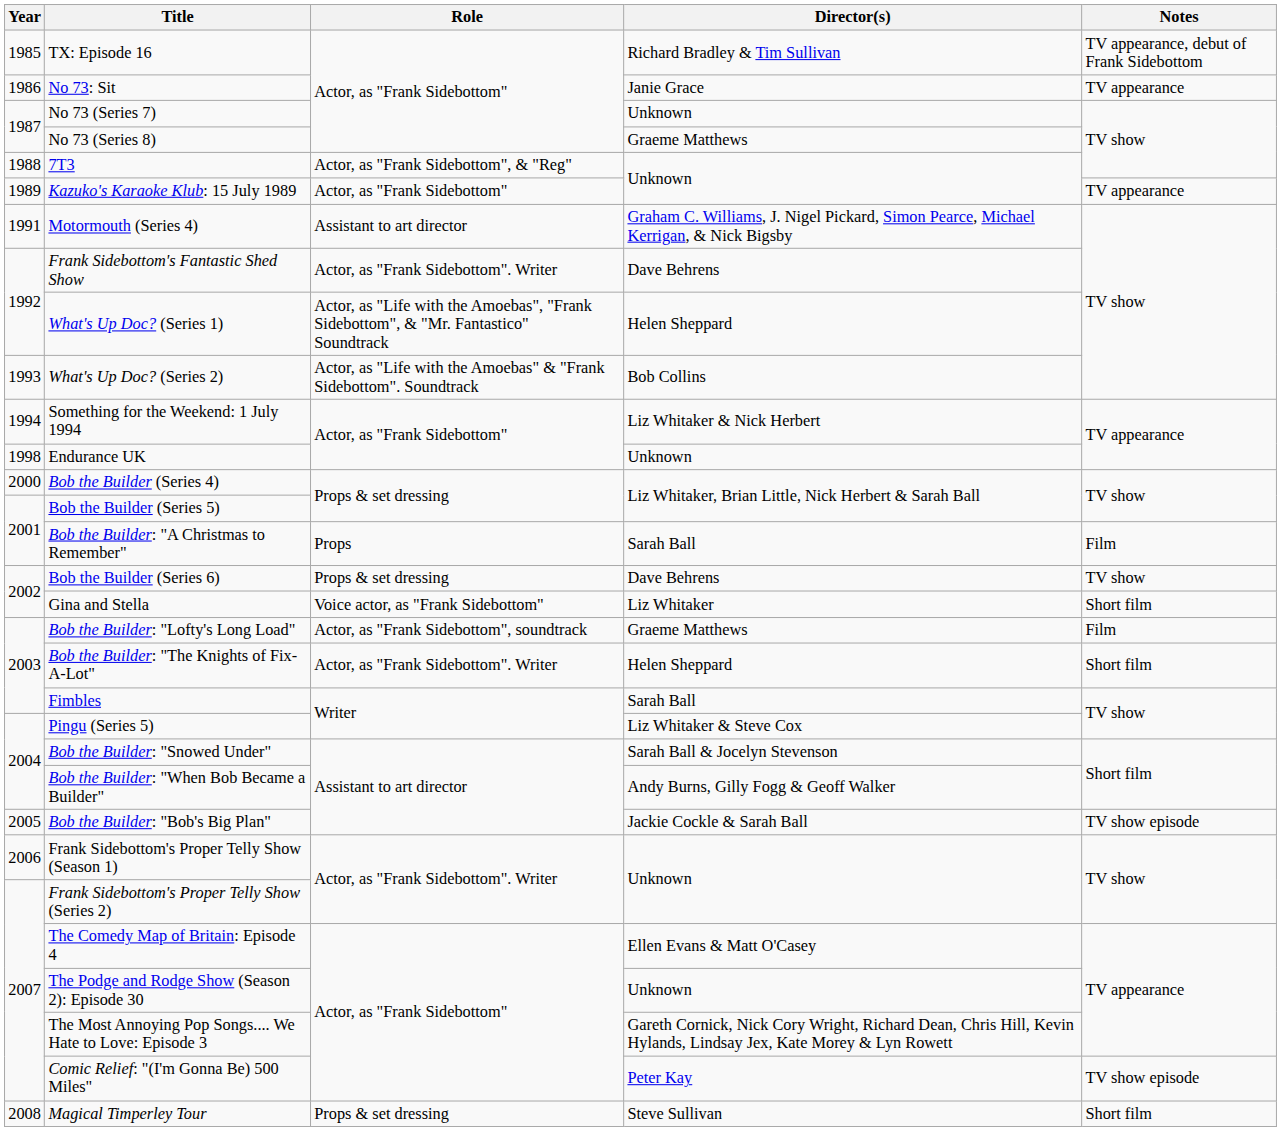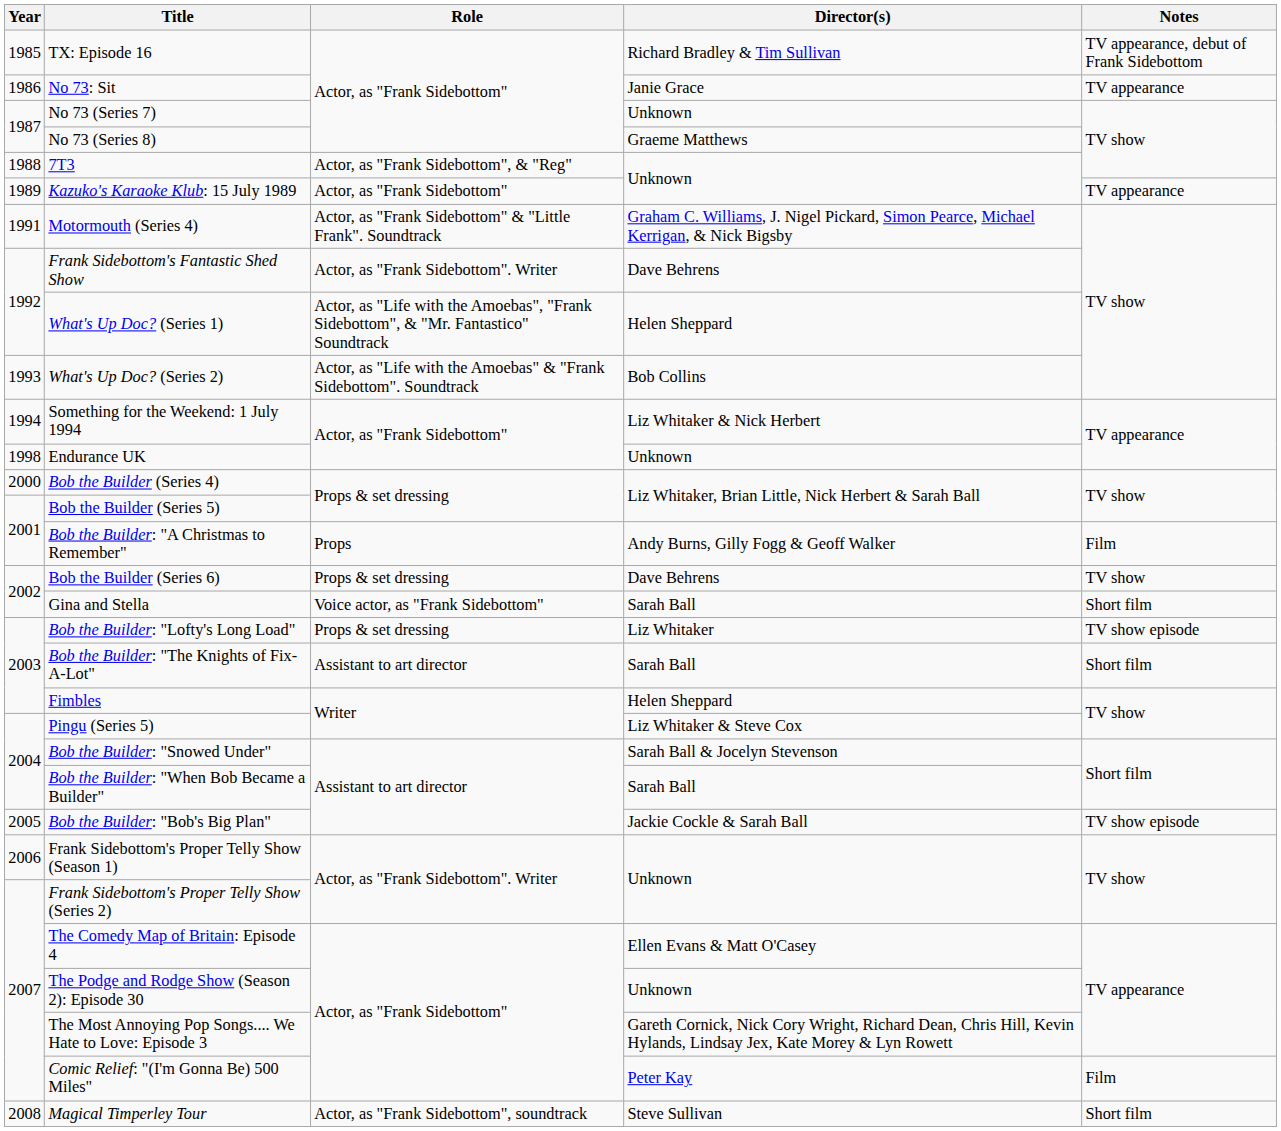 <table class="wikitable">
 <tr>
 <th>Year</th>
 <th>Title</th>
 <th>Role</th>
 <th>Director(s)</th>
 <th>Notes</th>
 </tr>
 <tr>
 <td>1985</td>
 <td>TX: Episode 16</td>
 <td rowspan="4">Actor, as "Frank Sidebottom"</td>
 <td>Richard Bradley & <a href='#'>Tim Sullivan</a></td>
 <td>TV appearance, debut of Frank Sidebottom</td>
 </tr>
 <tr>
 <td>1986</td>
 <td><a href='#'>No 73</a>: Sit</td>
 <td>Janie Grace</td>
 <td>TV appearance</td>
 </tr>
 <tr>
 <td rowspan="2">1987</td>
 <td>No 73 (Series 7)</td>
 <td>Unknown</td>
 <td rowspan="3">TV show</td>
 </tr>
 <tr>
 <td>No 73 (Series 8)</td>
 <td>Graeme Matthews</td>
 </tr>
 <tr>
 <td>1988</td>
 <td><a href='#'>7T3</a></td>
 <td>Actor, as "Frank Sidebottom", & "Reg"</td>
 <td rowspan="2">Unknown</td>
 </tr>
 <tr>
 <td>1989</td>
 <td><em><a href='#'>Kazuko's Karaoke Klub</a></em>: 15 July 1989</td>
 <td>Actor, as "Frank Sidebottom"</td>
 <td>TV appearance</td>
 </tr>
 <tr>
 <td>1991</td>
 <td><a href='#'>Motormouth</a> (Series 4)</td>
-<td>Assistant to art director</td>
+<td>Actor, as "Frank Sidebottom" & "Little Frank". Soundtrack</td>
 <td><a href='#'>Graham C. Williams</a>, J. Nigel Pickard, <a href='#'>Simon Pearce</a>, <a href='#'>Michael Kerrigan</a>, & Nick Bigsby</td>
 <td rowspan="4">TV show</td>
 </tr>
 <tr>
 <td rowspan="2">1992</td>
 <td><em>Frank Sidebottom's Fantastic Shed Show</em></td>
 <td>Actor, as "Frank Sidebottom". Writer</td>
 <td>Dave Behrens</td>
 </tr>
 <tr>
 <td><em><a href='#'>What's Up Doc?</a></em> (Series 1)</td>
 <td>Actor, as "Life with the Amoebas", "Frank Sidebottom", & "Mr. Fantastico"<br>Soundtrack</td>
 <td>Helen Sheppard</td>
 </tr>
 <tr>
 <td>1993</td>
 <td><em>What's Up Doc?</em> (Series 2)</td>
 <td>Actor, as "Life with the Amoebas" & "Frank Sidebottom". Soundtrack</td>
 <td>Bob Collins</td>
 </tr>
 <tr>
 <td>1994</td>
 <td>Something for the Weekend: 1 July 1994</td>
 <td rowspan="2">Actor, as "Frank Sidebottom"</td>
 <td>Liz Whitaker & Nick Herbert</td>
 <td rowspan="2">TV appearance</td>
 </tr>
 <tr>
 <td>1998</td>
 <td>Endurance UK</td>
 <td>Unknown</td>
 </tr>
 <tr>
 <td>2000</td>
 <td><em><a href='#'>Bob the Builder</a></em> (Series 4)</td>
 <td rowspan="2">Props & set dressing</td>
 <td rowspan="2">Liz Whitaker, Brian Little, Nick Herbert & Sarah Ball</td>
 <td rowspan="2">TV show</td>
 </tr>
 <tr>
 <td rowspan="2">2001</td>
 <td><a href='#'>Bob the Builder</a> (Series 5)</td>
 </tr>
 <tr>
 <td><em><a href='#'>Bob the Builder</a></em>: "A Christmas to Remember"</td>
 <td>Props</td>
-<td>Sarah Ball</td>
+<td>Andy Burns, Gilly Fogg & Geoff Walker</td>
 <td>Film</td>
 </tr>
 <tr>
 <td rowspan="2">2002</td>
 <td><a href='#'>Bob the Builder</a> (Series 6)</td>
 <td>Props & set dressing</td>
 <td>Dave Behrens</td>
 <td>TV show</td>
 </tr>
 <tr>
 <td>Gina and Stella</td>
 <td>Voice actor, as "Frank Sidebottom"</td>
-<td>Liz Whitaker</td>
+<td>Sarah Ball</td>
 <td>Short film</td>
 </tr>
 <tr>
 <td rowspan="3">2003</td>
 <td><em><a href='#'>Bob the Builder</a></em>: "Lofty's Long Load"</td>
-<td>Actor, as "Frank Sidebottom", soundtrack</td>
-<td>Graeme Matthews</td>
-<td>Film</td>
+<td>Props & set dressing</td>
+<td>Liz Whitaker</td>
+<td>TV show episode</td>
 </tr>
 <tr>
 <td><em><a href='#'>Bob the Builder</a></em>: "The Knights of Fix-A-Lot"</td>
-<td>Actor, as "Frank Sidebottom". Writer</td>
-<td>Helen Sheppard</td>
+<td>Assistant to art director</td>
+<td>Sarah Ball</td>
 <td>Short film</td>
 </tr>
 <tr>
 <td><a href='#'>Fimbles</a></td>
 <td rowspan="2">Writer</td>
-<td>Sarah Ball</td>
+<td>Helen Sheppard</td>
 <td rowspan="2">TV show</td>
 </tr>
 <tr>
 <td rowspan="3">2004</td>
 <td><a href='#'>Pingu</a> (Series 5)</td>
 <td>Liz Whitaker & Steve Cox</td>
 </tr>
 <tr>
 <td><em><a href='#'>Bob the Builder</a></em>: "Snowed Under"</td>
 <td rowspan="3">Assistant to art director</td>
 <td>Sarah Ball & Jocelyn Stevenson</td>
 <td rowspan="2">Short film</td>
 </tr>
 <tr>
 <td><em><a href='#'>Bob the Builder</a></em>: "When Bob Became a Builder"</td>
-<td>Andy Burns, Gilly Fogg & Geoff Walker</td>
+<td>Sarah Ball</td>
 </tr>
 <tr>
 <td>2005</td>
 <td><em><a href='#'>Bob the Builder</a></em>: "Bob's Big Plan"</td>
 <td>Jackie Cockle & Sarah Ball</td>
 <td>TV show episode</td>
 </tr>
 <tr>
 <td>2006</td>
 <td>Frank Sidebottom's Proper Telly Show (Season 1)</td>
 <td rowspan="2">Actor, as "Frank Sidebottom". Writer</td>
 <td rowspan="2">Unknown</td>
 <td rowspan="2">TV show</td>
 </tr>
 <tr>
 <td rowspan="5">2007</td>
 <td><em>Frank Sidebottom's Proper Telly Show</em> (Series 2)</td>
 </tr>
 <tr>
 <td><a href='#'>The Comedy Map of Britain</a>: Episode 4</td>
 <td rowspan="4">Actor, as "Frank Sidebottom"</td>
 <td>Ellen Evans & Matt O'Casey</td>
 <td rowspan="3">TV appearance</td>
 </tr>
 <tr>
 <td><a href='#'>The Podge and Rodge Show</a> (Season 2): Episode 30</td>
 <td>Unknown</td>
 </tr>
 <tr>
 <td>The Most Annoying Pop Songs.... We Hate to Love: Episode 3</td>
 <td>Gareth Cornick, Nick Cory Wright, Richard Dean, Chris Hill, Kevin Hylands, Lindsay Jex, Kate Morey & Lyn Rowett</td>
 </tr>
 <tr>
 <td><em>Comic Relief</em>: "(I'm Gonna Be) 500 Miles"</td>
 <td><a href='#'>Peter Kay</a></td>
-<td>TV show episode</td>
+<td>Film</td>
 </tr>
 <tr>
 <td>2008</td>
 <td><em>Magical Timperley Tour</em></td>
-<td>Props & set dressing</td>
+<td>Actor, as "Frank Sidebottom", soundtrack</td>
 <td>Steve Sullivan</td>
 <td>Short film</td>
 </tr>
 </table>
